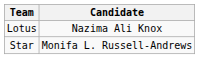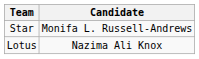 <table class="wikitable" style="text-align:center">
 <tr>
 <th>Team</th>
 <th>Candidate</th>
 </tr>
 <tr>
+<td>Star</td>
+<td>Monifa L. Russell-Andrews</td>
+</tr>
+<tr>
 <td>Lotus</td>
 <td>Nazima Ali Knox</td>
 </tr>
-<tr>
-<td>Star</td>
-<td>Monifa L. Russell-Andrews</td>
-</tr>
 </table>
